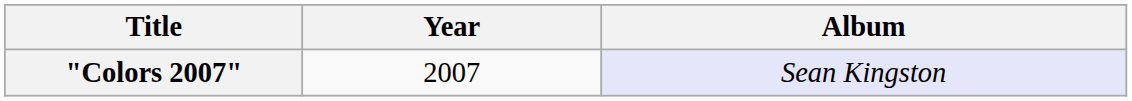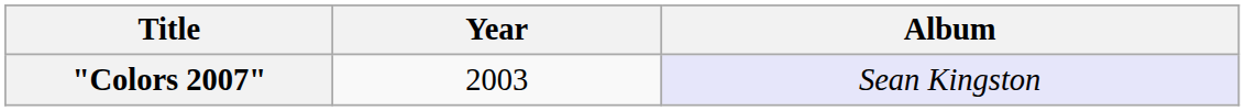 <table class="wikitable plainrowheaders" style="text-align:center;">
 <tr>
 <th scope="col" style="width:10em;">Title</th>
 <th scope="col" style="width:10em;">Year</th>
 <th scope="col" style="width:18em;">Album</th>
 </tr>
 <tr>
 <th scope="row">"Colors 2007"</th>
-<td>2007</td>
+<td>2003</td>
 <td style="background: lavender;"><em>Sean Kingston</em></td>
 </tr>
 </table>
